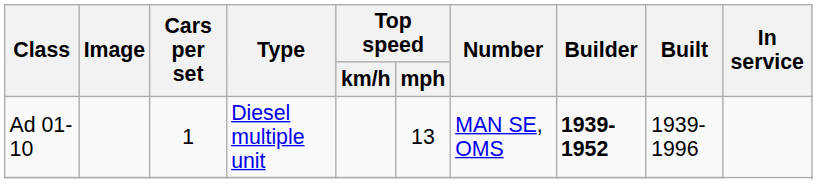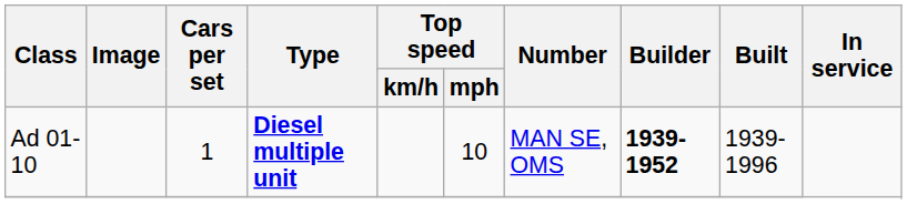 <table class="wikitable">
 <tr style="background:#f9f9f9;">
 <th rowspan="2">Class</th>
 <th rowspan="2">Image</th>
 <th rowspan="2">Cars per set</th>
 <th rowspan="2">Type</th>
 <th colspan="2">Top speed</th>
 <th rowspan="2">Number</th>
 <th rowspan="2">Builder</th>
 <th rowspan="2">Built</th>
 <th rowspan="2">In service</th>
 </tr>
 <tr style="background:#f9f9f9;">
 <th>km/h</th>
 <th>mph</th>
 </tr>
 <tr>
 <td>Ad 01-10</td>
 <td></td>
 <td align=center>1</td>
-<td><a href='#'>Diesel multiple unit</a></td>
+<td><strong><a href='#'>Diesel multiple unit</a></strong></td>
 <td></td>
-<td align=center>13</td>
+<td align=center>10</td>
 <td><a href='#'>MAN SE</a>, <a href='#'>OMS</a></td>
 <td><strong>1939-1952</strong></td>
 <td>1939-1996</td>
 </tr>
 <tr>
 </tr>
 </table>
